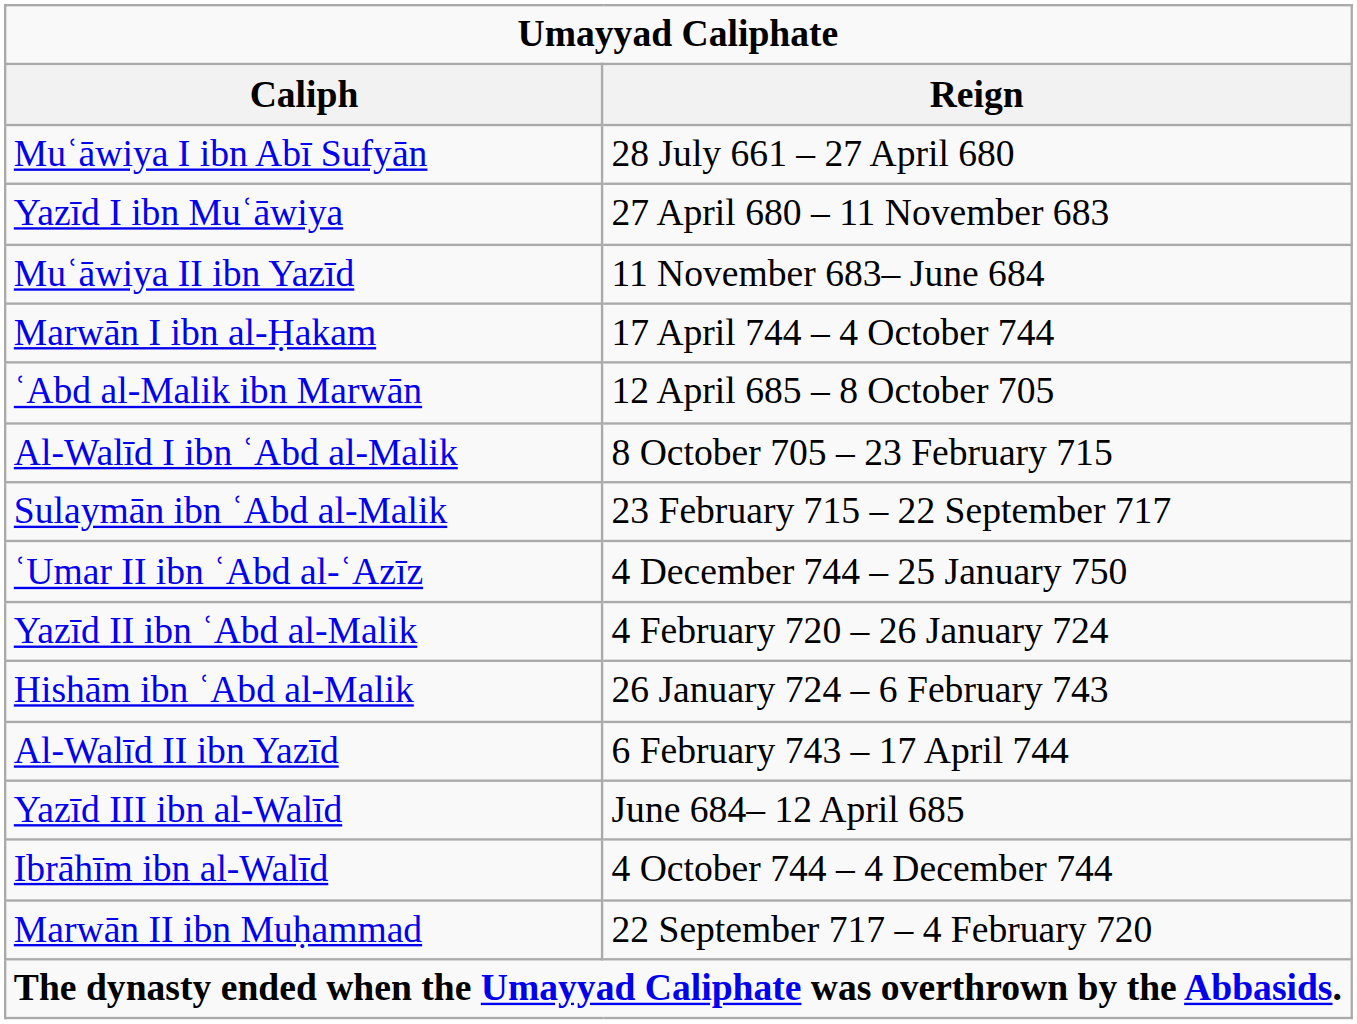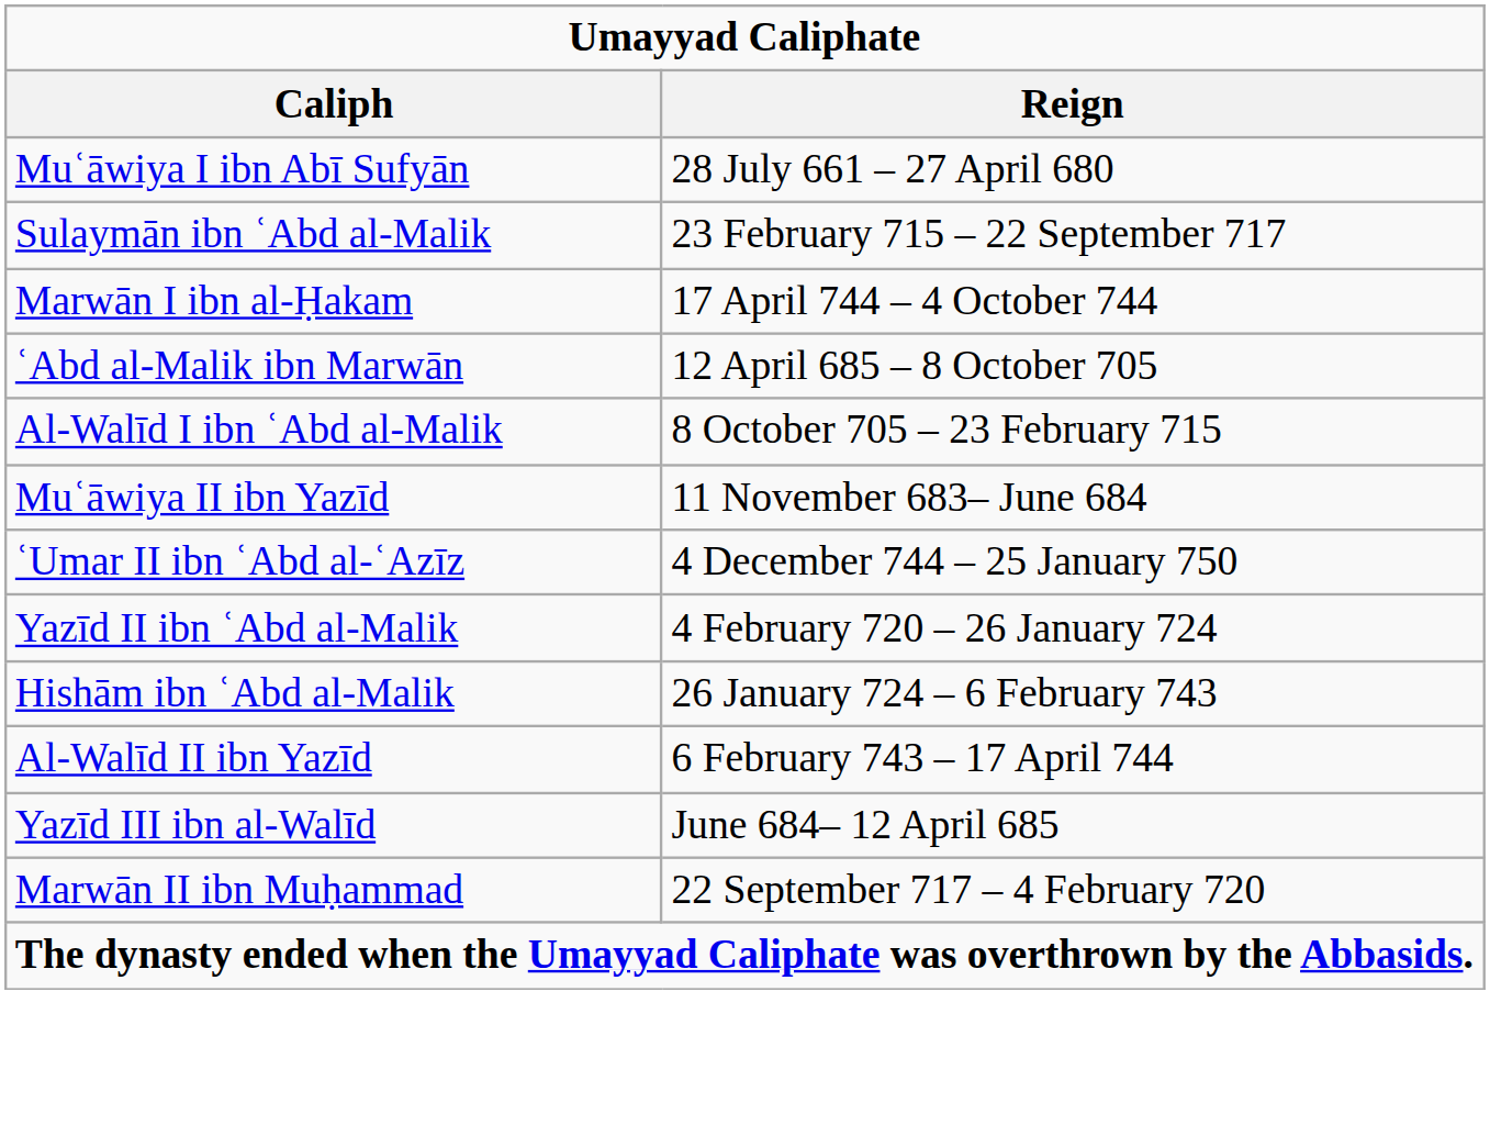 <table class="wikitable">
 <tr>
 <td colspan="2" style="text-align:center;"><strong>Umayyad Caliphate</strong></td>
 </tr>
 <tr>
 <th>Caliph</th>
 <th>Reign</th>
 </tr>
 <tr>
 <td><a href='#'>Muʿāwiya I ibn Abī Sufyān</a></td>
 <td>28 July 661 – 27 April 680</td>
 </tr>
 <tr>
-<td><a href='#'>Yazīd I ibn Muʿāwiya</a></td>
-<td>27 April 680 – 11 November 683</td>
-</tr>
-<tr>
-<td><a href='#'>Muʿāwiya II ibn Yazīd</a></td>
-<td>11 November 683– June 684</td>
+<td><a href='#'>Sulaymān ibn ʿAbd al-Malik</a></td>
+<td>23 February 715 – 22 September 717</td>
 </tr>
 <tr>
 <td><a href='#'>Marwān I ibn al-Ḥakam</a></td>
 <td>17 April 744 – 4 October 744</td>
 </tr>
 <tr>
 <td><a href='#'>ʿAbd al-Malik ibn Marwān</a></td>
 <td>12 April 685 – 8 October 705</td>
 </tr>
 <tr>
 <td><a href='#'>Al-Walīd I ibn ʿAbd al-Malik</a></td>
 <td>8 October 705 – 23 February 715</td>
 </tr>
 <tr>
-<td><a href='#'>Sulaymān ibn ʿAbd al-Malik</a></td>
-<td>23 February 715 – 22 September 717</td>
+<td><a href='#'>Muʿāwiya II ibn Yazīd</a></td>
+<td>11 November 683– June 684</td>
 </tr>
 <tr>
 <td><a href='#'>ʿUmar II ibn ʿAbd al-ʿAzīz</a></td>
 <td>4 December 744 – 25 January 750</td>
 </tr>
 <tr>
 <td><a href='#'>Yazīd II ibn ʿAbd al-Malik</a></td>
 <td>4 February 720 – 26 January 724</td>
 </tr>
 <tr>
 <td><a href='#'>Hishām ibn ʿAbd al-Malik</a></td>
 <td>26 January 724 – 6 February 743</td>
 </tr>
 <tr>
 <td><a href='#'>Al-Walīd II ibn Yazīd</a></td>
 <td>6 February 743 – 17 April 744</td>
 </tr>
 <tr>
 <td><a href='#'>Yazīd III ibn al-Walīd</a></td>
 <td>June 684– 12 April 685</td>
 </tr>
 <tr>
-<td><a href='#'>Ibrāhīm ibn al-Walīd</a></td>
-<td>4 October 744 – 4 December 744</td>
-</tr>
-<tr>
 <td><a href='#'>Marwān II ibn Muḥammad</a></td>
 <td>22 September 717 – 4 February 720</td>
 </tr>
 <tr>
 <td colspan="2" style="text-align:center;"><strong>The dynasty ended when the <a href='#'>Umayyad Caliphate</a> was overthrown by the <a href='#'>Abbasids</a>.</strong></td>
 </tr>
 </table>
